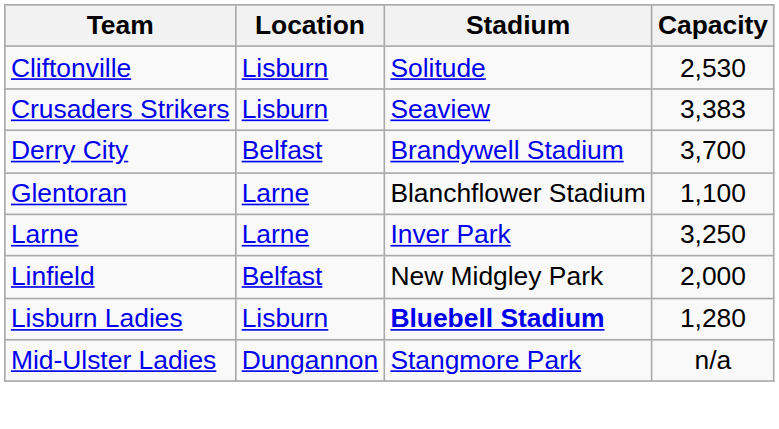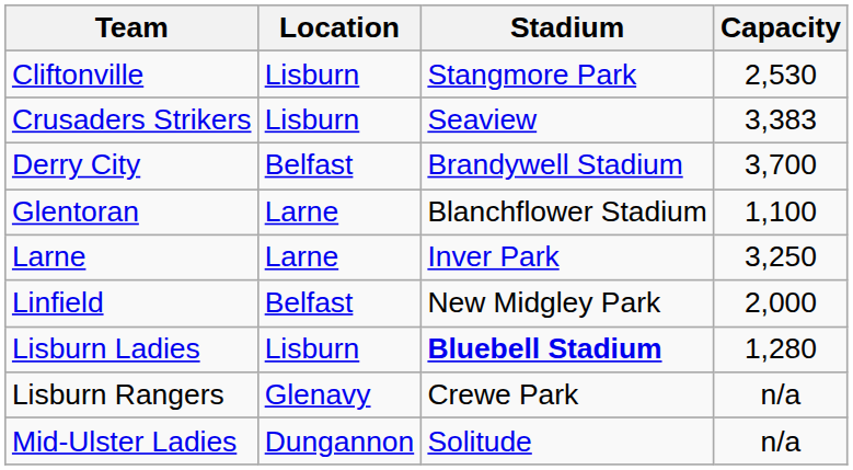 <table class="wikitable sortable">
 <tr>
 <th>Team</th>
 <th>Location</th>
 <th>Stadium</th>
 <th>Capacity</th>
 </tr>
 <tr>
 <td><a href='#'>Cliftonville</a></td>
 <td><a href='#'>Lisburn</a></td>
-<td><a href='#'>Solitude</a></td>
+<td><a href='#'>Stangmore Park</a></td>
 <td style="text-align:center">2,530</td>
 </tr>
 <tr>
 <td><a href='#'>Crusaders Strikers</a></td>
 <td><a href='#'>Lisburn</a></td>
 <td><a href='#'>Seaview</a></td>
 <td style="text-align:center">3,383</td>
 </tr>
 <tr>
 <td><a href='#'>Derry City</a></td>
 <td><a href='#'>Belfast</a> </td>
 <td><a href='#'>Brandywell Stadium</a></td>
 <td style="text-align:center">3,700</td>
 </tr>
 <tr>
 <td><a href='#'>Glentoran</a></td>
 <td><a href='#'>Larne</a></td>
 <td>Blanchflower Stadium</td>
 <td style="text-align:center">1,100</td>
 </tr>
 <tr>
 <td><a href='#'>Larne</a></td>
 <td><a href='#'>Larne</a></td>
 <td><a href='#'>Inver Park</a></td>
 <td style="text-align:center">3,250</td>
 </tr>
 <tr>
 <td><a href='#'>Linfield</a></td>
 <td><a href='#'>Belfast</a> </td>
 <td>New Midgley Park</td>
 <td style="text-align:center">2,000</td>
 </tr>
 <tr>
 <td><a href='#'>Lisburn Ladies</a></td>
 <td><a href='#'>Lisburn</a></td>
 <td><strong><a href='#'>Bluebell Stadium</a></strong></td>
 <td style="text-align:center">1,280</td>
 </tr>
 <tr>
+<td>Lisburn Rangers</td>
+<td><a href='#'>Glenavy</a></td>
+<td>Crewe Park</td>
+<td style="text-align:center">n/a</td>
+</tr>
+<tr>
 <td><a href='#'>Mid-Ulster Ladies</a></td>
 <td><a href='#'>Dungannon</a></td>
-<td><a href='#'>Stangmore Park</a></td>
+<td><a href='#'>Solitude</a></td>
 <td style="text-align:center">n/a</td>
 </tr>
 </table>
